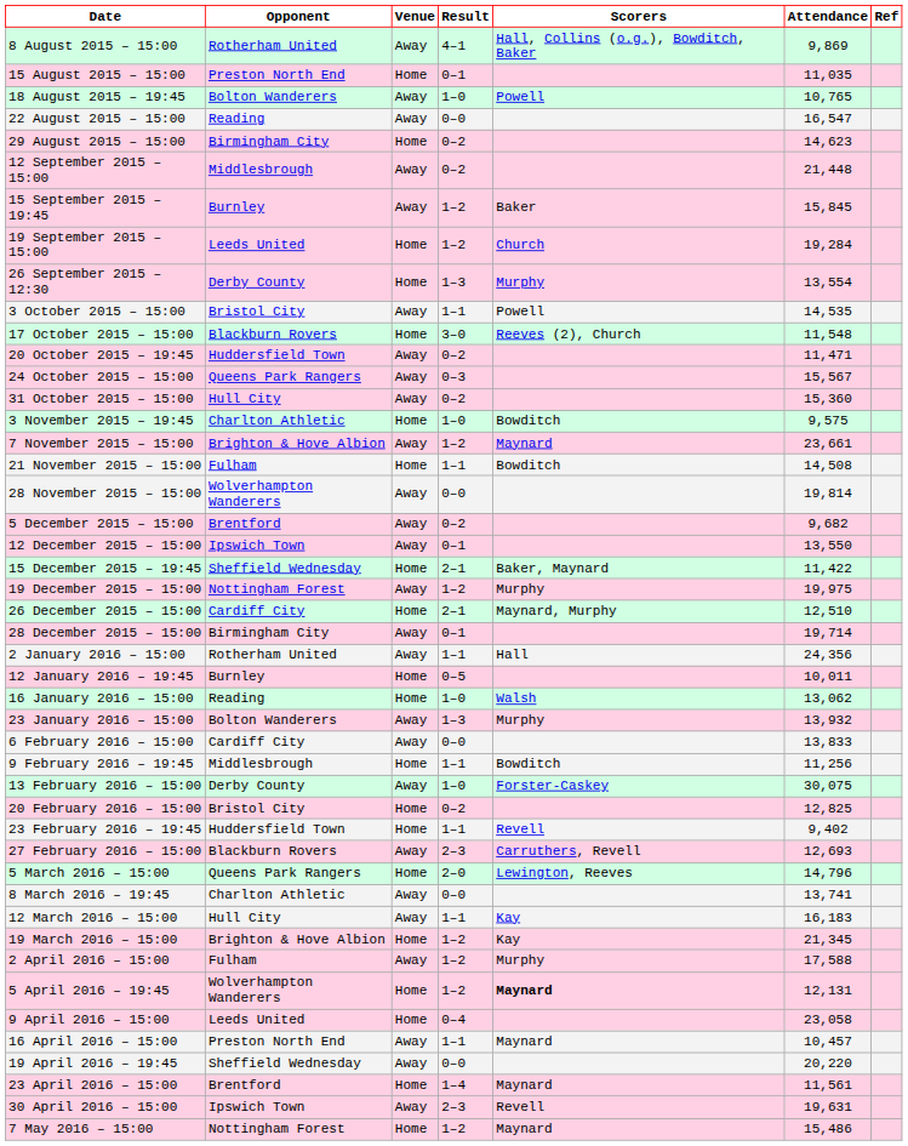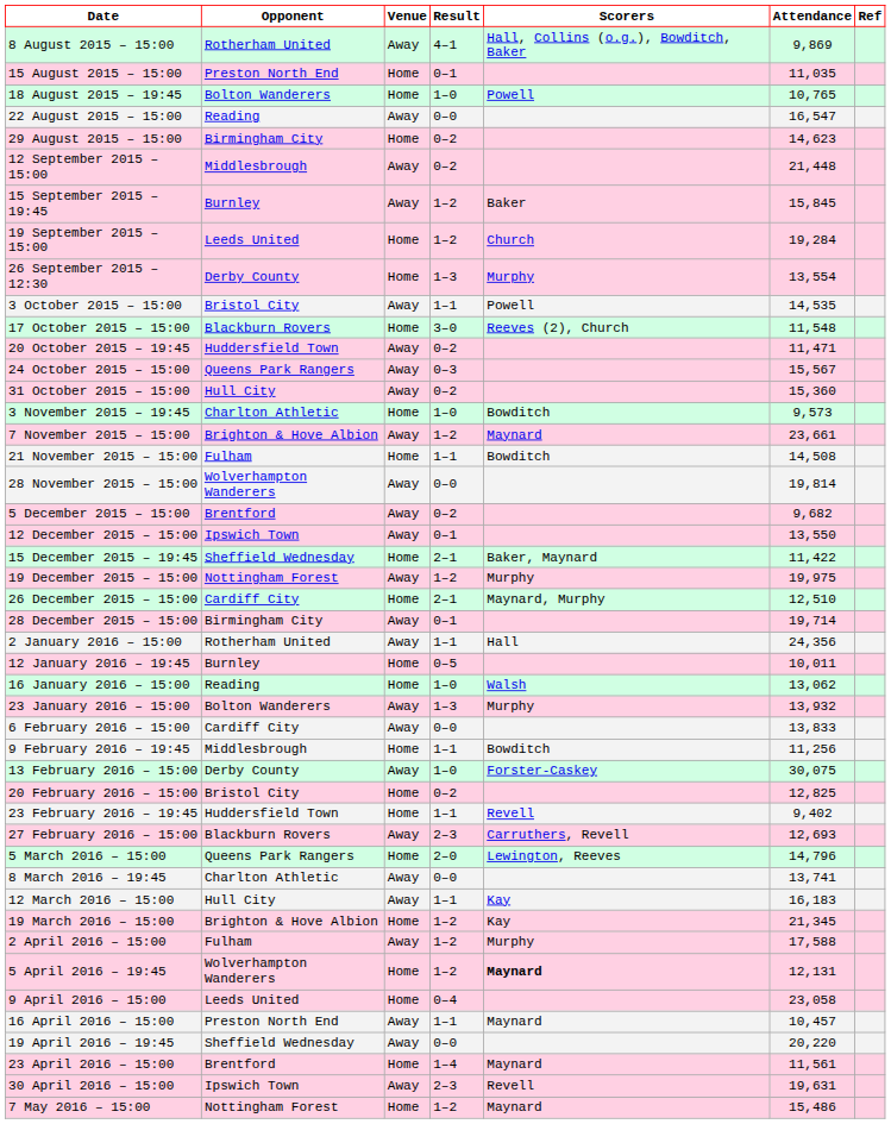 <table class="wikitable">
 <tr>
 <th style="background:#FFFFFF; color:black; border:1px solid red;">Date</th>
 <th style="background:#FFFFFF; color:black; border:1px solid red;">Opponent</th>
 <th style="background:#FFFFFF; color:black; border:1px solid red;">Venue</th>
 <th style="background:#FFFFFF; color:black; border:1px solid red;">Result</th>
 <th style="background:#FFFFFF; color:black; border:1px solid red;">Scorers</th>
 <th style="background:#FFFFFF; color:black; border:1px solid red;">Attendance</th>
 <th style="background:#FFFFFF; color:black; border:1px solid red;">Ref</th>
 </tr>
 <tr bgcolor = "#d0ffe3">
 <td>8 August 2015 – 15:00</td>
 <td><a href='#'>Rotherham United</a></td>
 <td>Away</td>
 <td>4–1</td>
 <td><a href='#'>Hall</a>, <a href='#'>Collins</a> (<a href='#'>o.g.</a>), <a href='#'>Bowditch</a>, <a href='#'>Baker</a></td>
 <td align="center">9,869</td>
 <td></td>
 </tr>
 <tr bgcolor = "#ffd0e3">
 <td>15 August 2015 – 15:00</td>
 <td><a href='#'>Preston North End</a></td>
 <td>Home</td>
 <td>0–1</td>
 <td> </td>
 <td align="center">11,035</td>
 <td></td>
 </tr>
 <tr bgcolor = "#d0ffe3">
 <td>18 August 2015 – 19:45</td>
 <td><a href='#'>Bolton Wanderers</a></td>
-<td>Away</td>
+<td>Home</td>
 <td>1–0</td>
 <td><a href='#'>Powell</a></td>
 <td align="center">10,765</td>
 <td></td>
 </tr>
 <tr bgcolor = "#f3f3f3">
 <td>22 August 2015 – 15:00</td>
 <td><a href='#'>Reading</a></td>
 <td>Away</td>
 <td>0–0</td>
 <td> </td>
 <td align="center">16,547</td>
 <td></td>
 </tr>
 <tr bgcolor = "#ffd0e3">
 <td>29 August 2015 – 15:00</td>
 <td><a href='#'>Birmingham City</a></td>
 <td>Home</td>
 <td>0–2</td>
 <td> </td>
 <td align="center">14,623</td>
 <td></td>
 </tr>
 <tr bgcolor = "#ffd0e3">
 <td>12 September 2015 – 15:00</td>
 <td><a href='#'>Middlesbrough</a></td>
 <td>Away</td>
 <td>0–2</td>
 <td> </td>
 <td align="center">21,448</td>
 <td></td>
 </tr>
 <tr bgcolor = "#ffd0e3">
 <td>15 September 2015 – 19:45</td>
 <td><a href='#'>Burnley</a></td>
 <td>Away</td>
 <td>1–2</td>
 <td>Baker</td>
 <td align="center">15,845</td>
 <td></td>
 </tr>
 <tr bgcolor = "#ffd0e3">
 <td>19 September 2015 – 15:00</td>
 <td><a href='#'>Leeds United</a></td>
 <td>Home</td>
 <td>1–2</td>
 <td><a href='#'>Church</a></td>
 <td align="center">19,284</td>
 <td></td>
 </tr>
 <tr bgcolor = "#ffd0e3">
 <td>26 September 2015 – 12:30</td>
 <td><a href='#'>Derby County</a></td>
 <td>Home</td>
 <td>1–3</td>
 <td><a href='#'>Murphy</a></td>
 <td align="center">13,554</td>
 <td></td>
 </tr>
 <tr bgcolor = "#f3f3f3">
 <td>3 October 2015 – 15:00</td>
 <td><a href='#'>Bristol City</a></td>
 <td>Away</td>
 <td>1–1</td>
 <td>Powell</td>
 <td align="center">14,535</td>
 <td></td>
 </tr>
 <tr bgcolor = "#d0ffe3">
 <td>17 October 2015 – 15:00</td>
 <td><a href='#'>Blackburn Rovers</a></td>
 <td>Home</td>
 <td>3–0</td>
 <td><a href='#'>Reeves</a> (2), Church</td>
 <td align="center">11,548</td>
 <td></td>
 </tr>
 <tr bgcolor = "#ffd0e3">
 <td>20 October 2015 – 19:45</td>
 <td><a href='#'>Huddersfield Town</a></td>
 <td>Away</td>
 <td>0–2</td>
 <td> </td>
 <td align="center">11,471</td>
 <td></td>
 </tr>
 <tr bgcolor = "#ffd0e3">
 <td>24 October 2015 – 15:00</td>
 <td><a href='#'>Queens Park Rangers</a></td>
 <td>Away</td>
 <td>0–3</td>
 <td> </td>
 <td align="center">15,567</td>
 <td></td>
 </tr>
 <tr bgcolor = "#ffd0e3">
 <td>31 October 2015 – 15:00</td>
 <td><a href='#'>Hull City</a></td>
 <td>Away</td>
 <td>0–2</td>
 <td> </td>
 <td align="center">15,360</td>
 <td></td>
 </tr>
 <tr bgcolor = "#d0ffe3">
 <td>3 November 2015 – 19:45</td>
 <td><a href='#'>Charlton Athletic</a></td>
 <td>Home</td>
 <td>1–0</td>
 <td>Bowditch</td>
-<td align="center">9,575</td>
+<td align="center">9,573</td>
 <td></td>
 </tr>
 <tr bgcolor = "#ffd0e3">
 <td>7 November 2015 – 15:00</td>
 <td><a href='#'>Brighton & Hove Albion</a></td>
 <td>Away</td>
 <td>1–2</td>
 <td><a href='#'>Maynard</a></td>
 <td align="center">23,661</td>
 <td></td>
 </tr>
 <tr bgcolor = "#f3f3f3">
 <td>21 November 2015 – 15:00</td>
 <td><a href='#'>Fulham</a></td>
 <td>Home</td>
 <td>1–1</td>
 <td>Bowditch</td>
 <td align="center">14,508</td>
 <td></td>
 </tr>
 <tr bgcolor = "#f3f3f3">
 <td>28 November 2015 – 15:00</td>
 <td><a href='#'>Wolverhampton Wanderers</a></td>
 <td>Away</td>
 <td>0–0</td>
 <td> </td>
 <td align="center">19,814</td>
 <td></td>
 </tr>
 <tr bgcolor = "#ffd0e3">
 <td>5 December 2015 – 15:00</td>
 <td><a href='#'>Brentford</a></td>
 <td>Away</td>
 <td>0–2</td>
 <td> </td>
 <td align="center">9,682</td>
 <td></td>
 </tr>
 <tr bgcolor = "#ffd0e3">
 <td>12 December 2015 – 15:00</td>
 <td><a href='#'>Ipswich Town</a></td>
 <td>Away</td>
 <td>0–1</td>
 <td> </td>
 <td align="center">13,550</td>
 <td></td>
 </tr>
 <tr bgcolor = "#d0ffe3">
 <td>15 December 2015 – 19:45</td>
 <td><a href='#'>Sheffield Wednesday</a></td>
 <td>Home</td>
 <td>2–1</td>
 <td>Baker, Maynard</td>
 <td align="center">11,422</td>
 <td></td>
 </tr>
 <tr bgcolor = "#ffd0e3">
 <td>19 December 2015 – 15:00</td>
 <td><a href='#'>Nottingham Forest</a></td>
 <td>Away</td>
 <td>1–2</td>
 <td>Murphy</td>
 <td align="center">19,975</td>
 <td></td>
 </tr>
 <tr bgcolor = "#d0ffe3">
 <td>26 December 2015 – 15:00</td>
 <td><a href='#'>Cardiff City</a></td>
 <td>Home</td>
 <td>2–1</td>
 <td>Maynard, Murphy</td>
 <td align="center">12,510</td>
 <td></td>
 </tr>
 <tr bgcolor = "#ffd0e3">
 <td>28 December 2015 – 15:00</td>
 <td>Birmingham City</td>
 <td>Away</td>
 <td>0–1</td>
 <td> </td>
 <td align="center">19,714</td>
 <td></td>
 </tr>
 <tr bgcolor = "#f3f3f3">
 <td>2 January 2016 – 15:00</td>
 <td>Rotherham United</td>
 <td>Away</td>
 <td>1–1</td>
 <td>Hall</td>
 <td align="center">24,356</td>
 <td></td>
 </tr>
 <tr bgcolor = "#ffd0e3">
 <td>12 January 2016 – 19:45</td>
 <td>Burnley</td>
 <td>Home</td>
 <td>0–5</td>
 <td> </td>
 <td align="center">10,011</td>
 <td></td>
 </tr>
 <tr bgcolor = "#d0ffe3">
 <td>16 January 2016 – 15:00</td>
 <td>Reading</td>
 <td>Home</td>
 <td>1–0</td>
 <td><a href='#'>Walsh</a></td>
 <td align="center">13,062</td>
 <td></td>
 </tr>
 <tr bgcolor = "#ffd0e3">
 <td>23 January 2016 – 15:00</td>
 <td>Bolton Wanderers</td>
 <td>Away</td>
 <td>1–3</td>
 <td>Murphy</td>
 <td align="center">13,932</td>
 <td></td>
 </tr>
 <tr bgcolor = "#f3f3f3">
 <td>6 February 2016 – 15:00</td>
 <td>Cardiff City</td>
 <td>Away</td>
 <td>0–0</td>
 <td> </td>
 <td align="center">13,833</td>
 <td></td>
 </tr>
 <tr bgcolor = "#f3f3f3">
 <td>9 February 2016 – 19:45</td>
 <td>Middlesbrough</td>
 <td>Home</td>
 <td>1–1</td>
 <td>Bowditch</td>
 <td align="center">11,256</td>
 <td></td>
 </tr>
 <tr bgcolor = "#d0ffe3">
 <td>13 February 2016 – 15:00</td>
 <td>Derby County</td>
 <td>Away</td>
 <td>1–0</td>
 <td><a href='#'>Forster-Caskey</a></td>
 <td align="center">30,075</td>
 <td></td>
 </tr>
 <tr bgcolor = "#ffd0e3">
 <td>20 February 2016 – 15:00</td>
 <td>Bristol City</td>
 <td>Home</td>
 <td>0–2</td>
 <td> </td>
 <td align="center">12,825</td>
 <td></td>
 </tr>
 <tr bgcolor = "#f3f3f3">
 <td>23 February 2016 – 19:45</td>
 <td>Huddersfield Town</td>
 <td>Home</td>
 <td>1–1</td>
 <td><a href='#'>Revell</a></td>
 <td align="center">9,402</td>
 <td></td>
 </tr>
 <tr bgcolor = "#ffd0e3">
 <td>27 February 2016 – 15:00</td>
 <td>Blackburn Rovers</td>
 <td>Away</td>
 <td>2–3</td>
 <td><a href='#'>Carruthers</a>, Revell</td>
 <td align="center">12,693</td>
 <td></td>
 </tr>
 <tr bgcolor = "#d0ffe3">
 <td>5 March 2016 – 15:00</td>
 <td>Queens Park Rangers</td>
 <td>Home</td>
 <td>2–0</td>
 <td><a href='#'>Lewington</a>, Reeves</td>
 <td align="center">14,796</td>
 <td></td>
 </tr>
 <tr bgcolor = "f3f3f3">
 <td>8 March 2016 – 19:45</td>
 <td>Charlton Athletic</td>
 <td>Away</td>
 <td>0–0</td>
 <td> </td>
 <td align="center">13,741</td>
 <td></td>
 </tr>
 <tr bgcolor = "f3f3f3">
 <td>12 March 2016 – 15:00</td>
 <td>Hull City</td>
 <td>Away</td>
 <td>1–1</td>
 <td><a href='#'>Kay</a></td>
 <td align="center">16,183</td>
 <td></td>
 </tr>
 <tr bgcolor = "#ffd0e3">
 <td>19 March 2016 – 15:00</td>
 <td>Brighton & Hove Albion</td>
 <td>Home</td>
 <td>1–2</td>
 <td>Kay</td>
 <td align="center">21,345</td>
 <td></td>
 </tr>
 <tr bgcolor = "#ffd0e3">
 <td>2 April 2016 – 15:00</td>
 <td>Fulham</td>
 <td>Away</td>
 <td>1–2</td>
 <td>Murphy</td>
 <td align="center">17,588</td>
 <td></td>
 </tr>
 <tr bgcolor = "#ffd0e3">
 <td>5 April 2016 – 19:45</td>
 <td>Wolverhampton Wanderers</td>
 <td>Home</td>
 <td>1–2</td>
 <td><strong>Maynard</strong></td>
 <td align="center">12,131</td>
 <td></td>
 </tr>
 <tr bgcolor = "#ffd0e3">
 <td>9 April 2016 – 15:00</td>
 <td>Leeds United</td>
 <td>Home</td>
 <td>0–4</td>
 <td> </td>
 <td align="center">23,058</td>
 <td></td>
 </tr>
 <tr bgcolor = "#f3f3f3">
 <td>16 April 2016 – 15:00</td>
 <td>Preston North End</td>
 <td>Away</td>
 <td>1–1</td>
 <td>Maynard</td>
 <td align="center">10,457</td>
 <td></td>
 </tr>
 <tr bgcolor = "#f3f3f3">
 <td>19 April 2016 – 19:45</td>
 <td>Sheffield Wednesday</td>
 <td>Away</td>
 <td>0–0</td>
 <td> </td>
 <td align="center">20,220</td>
 <td></td>
 </tr>
 <tr bgcolor = "#ffd0e3">
 <td>23 April 2016 – 15:00</td>
 <td>Brentford</td>
 <td>Home</td>
 <td>1–4</td>
 <td>Maynard</td>
 <td align="center">11,561</td>
 <td></td>
 </tr>
 <tr bgcolor = "#ffd0e3">
 <td>30 April 2016 – 15:00</td>
 <td>Ipswich Town</td>
 <td>Away</td>
 <td>2–3</td>
 <td>Revell</td>
 <td align="center">19,631</td>
 <td></td>
 </tr>
 <tr bgcolor = "#ffd0e3">
 <td>7 May 2016 – 15:00</td>
 <td>Nottingham Forest</td>
 <td>Home</td>
 <td>1–2</td>
 <td>Maynard</td>
 <td align="center">15,486</td>
 <td></td>
 </tr>
 </table>
